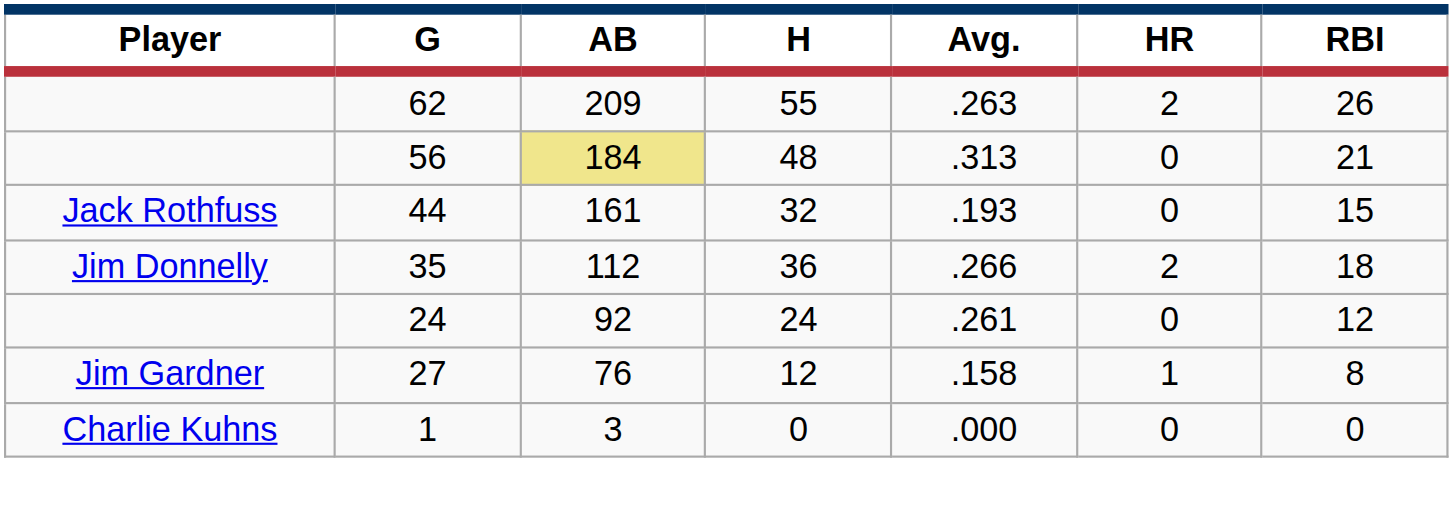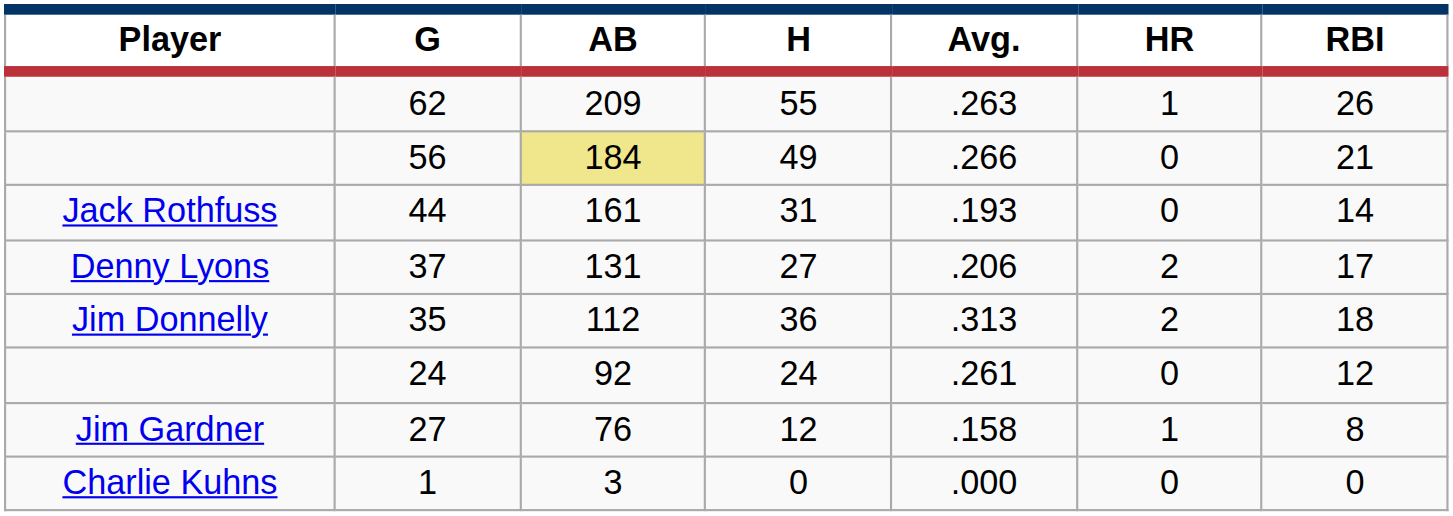 <table class="wikitable sortable">
 <tr>
 <th style="background:#FFFFFF; border-top:#023465 5px solid; border-bottom:#ba313c 5px solid;" width="16%">Player</th>
 <th style="background:#FFFFFF; border-top:#023465 5px solid; border-bottom:#ba313c 5px solid;" width="9%">G</th>
 <th style="background:#FFFFFF; border-top:#023465 5px solid; border-bottom:#ba313c 5px solid;" width="9%">AB</th>
 <th style="background:#FFFFFF; border-top:#023465 5px solid; border-bottom:#ba313c 5px solid;" width="9%">H</th>
 <th style="background:#FFFFFF; border-top:#023465 5px solid; border-bottom:#ba313c 5px solid;" width="9%">Avg.</th>
 <th style="background:#FFFFFF; border-top:#023465 5px solid; border-bottom:#ba313c 5px solid;" width="9%">HR</th>
 <th style="background:#FFFFFF; border-top:#023465 5px solid; border-bottom:#ba313c 5px solid;" width="9%">RBI</th>
 </tr>
 <tr align="center">
 <td></td>
 <td>62</td>
 <td>209</td>
 <td>55</td>
 <td>.263</td>
-<td>2</td>
+<td>1</td>
 <td>26</td>
 </tr>
 <tr align="center">
 <td></td>
 <td>56</td>
 <td style="background: khaki;">184</td>
-<td>48</td>
-<td>.313</td>
+<td>49</td>
+<td>.266</td>
 <td>0</td>
 <td>21</td>
 </tr>
 <tr align="center">
 <td><a href='#'>Jack Rothfuss</a></td>
 <td>44</td>
 <td>161</td>
-<td>32</td>
+<td>31</td>
 <td>.193</td>
 <td>0</td>
-<td>15</td>
+<td>14</td>
+</tr>
+<tr align=center>
+<td><a href='#'>Denny Lyons</a></td>
+<td>37</td>
+<td>131</td>
+<td>27</td>
+<td>.206</td>
+<td>2</td>
+<td>17</td>
 </tr>
 <tr align=center>
 <td><a href='#'>Jim Donnelly</a></td>
 <td>35</td>
 <td>112</td>
 <td>36</td>
-<td>.266</td>
+<td>.313</td>
 <td>2</td>
 <td>18</td>
 </tr>
 <tr align=center>
 <td></td>
 <td>24</td>
 <td>92</td>
 <td>24</td>
 <td>.261</td>
 <td>0</td>
 <td>12</td>
 </tr>
 <tr align="center">
 <td><a href='#'>Jim Gardner</a></td>
 <td>27</td>
 <td>76</td>
 <td>12</td>
 <td>.158</td>
 <td>1</td>
 <td>8</td>
 </tr>
 <tr align=center>
 <td><a href='#'>Charlie Kuhns</a></td>
 <td>1</td>
 <td>3</td>
 <td>0</td>
 <td>.000</td>
 <td>0</td>
 <td>0</td>
 </tr>
 </table>
